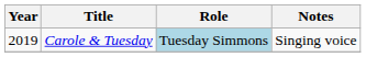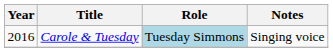 <table class="wikitable sortable">
 <tr>
 <th>Year</th>
 <th>Title</th>
 <th>Role</th>
 <th class="unsortable">Notes</th>
 </tr>
 <tr>
-<td>2019</td>
+<td>2016</td>
 <td><em><a href='#'>Carole & Tuesday</a></em></td>
 <td style="background: lightblue;">Tuesday Simmons</td>
 <td>Singing voice</td>
 </tr>
 <tr>
 </tr>
 </table>
